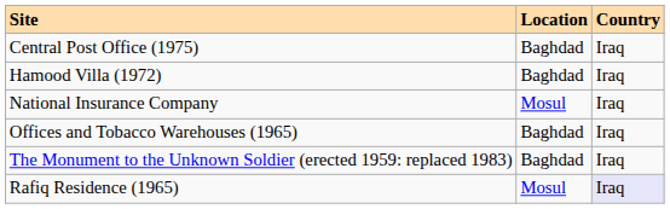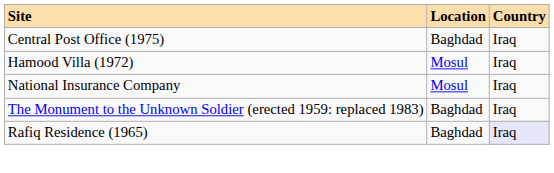 <table class="wikitable">
 <tr valign=baseline style="font-weight:bold; background:#ffdead";>
 <td>Site</td>
 <td>Location</td>
 <td>Country</td>
 </tr>
 <tr valign=top>
 <td>Central Post Office (1975)</td>
 <td>Baghdad</td>
 <td>Iraq</td>
 </tr>
 <tr valign=top>
 <td>Hamood Villa (1972)</td>
-<td>Baghdad</td>
+<td><a href='#'>Mosul</a></td>
 <td>Iraq</td>
 </tr>
 <tr valign=top>
 <td>National Insurance Company</td>
 <td><a href='#'>Mosul</a></td>
-<td>Iraq</td>
-</tr>
-<tr valign=top>
-<td>Offices and Tobacco Warehouses (1965)</td>
-<td>Baghdad</td>
 <td>Iraq</td>
 </tr>
 <tr valign=top>
 <td><a href='#'>The Monument to the Unknown Soldier</a> (erected 1959: replaced 1983)</td>
 <td>Baghdad</td>
 <td>Iraq</td>
 </tr>
 <tr valign=top>
 <td>Rafiq Residence (1965)</td>
-<td><a href='#'>Mosul</a></td>
+<td>Baghdad</td>
 <td style="background: lavender;">Iraq</td>
 </tr>
 </table>
